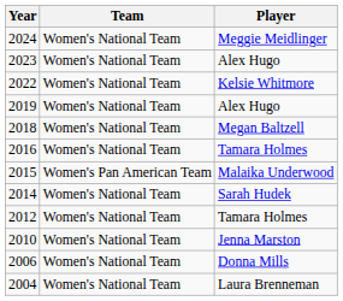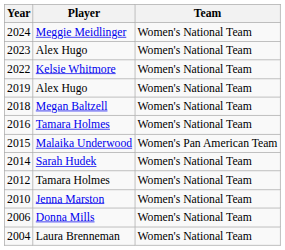 <table class="wikitable">
 <tr>
 <th>Year</th>
+<th>Player</th>
 <th>Team</th>
-<th>Player</th>
 </tr>
 <tr>
 <td>2024</td>
+<td><a href='#'>Meggie Meidlinger</a></td>
 <td>Women's National Team</td>
-<td><a href='#'>Meggie Meidlinger</a></td>
 </tr>
 <tr>
 <td>2023</td>
+<td>Alex Hugo</td>
 <td>Women's National Team</td>
-<td>Alex Hugo</td>
 </tr>
 <tr>
 <td>2022</td>
+<td><a href='#'>Kelsie Whitmore</a></td>
 <td>Women's National Team</td>
-<td><a href='#'>Kelsie Whitmore</a></td>
 </tr>
 <tr>
 <td>2019</td>
+<td>Alex Hugo</td>
 <td>Women's National Team</td>
-<td>Alex Hugo</td>
 </tr>
 <tr>
 <td>2018</td>
+<td><a href='#'>Megan Baltzell</a></td>
 <td>Women's National Team</td>
-<td><a href='#'>Megan Baltzell</a></td>
 </tr>
 <tr>
 <td>2016</td>
+<td><a href='#'>Tamara Holmes</a></td>
 <td>Women's National Team</td>
-<td><a href='#'>Tamara Holmes</a></td>
 </tr>
 <tr>
 <td>2015</td>
+<td><a href='#'>Malaika Underwood</a></td>
 <td>Women's Pan American Team</td>
-<td><a href='#'>Malaika Underwood</a></td>
 </tr>
 <tr>
 <td>2014</td>
+<td><a href='#'>Sarah Hudek</a></td>
 <td>Women's National Team</td>
-<td><a href='#'>Sarah Hudek</a></td>
 </tr>
 <tr>
 <td>2012</td>
+<td>Tamara Holmes</td>
 <td>Women's National Team</td>
-<td>Tamara Holmes</td>
 </tr>
 <tr>
 <td>2010</td>
+<td><a href='#'>Jenna Marston</a></td>
 <td>Women's National Team</td>
-<td><a href='#'>Jenna Marston</a></td>
 </tr>
 <tr>
 <td>2006</td>
+<td><a href='#'>Donna Mills</a></td>
 <td>Women's National Team</td>
-<td><a href='#'>Donna Mills</a></td>
 </tr>
 <tr>
 <td>2004</td>
+<td>Laura Brenneman</td>
 <td>Women's National Team</td>
-<td>Laura Brenneman</td>
 </tr>
 </table>
